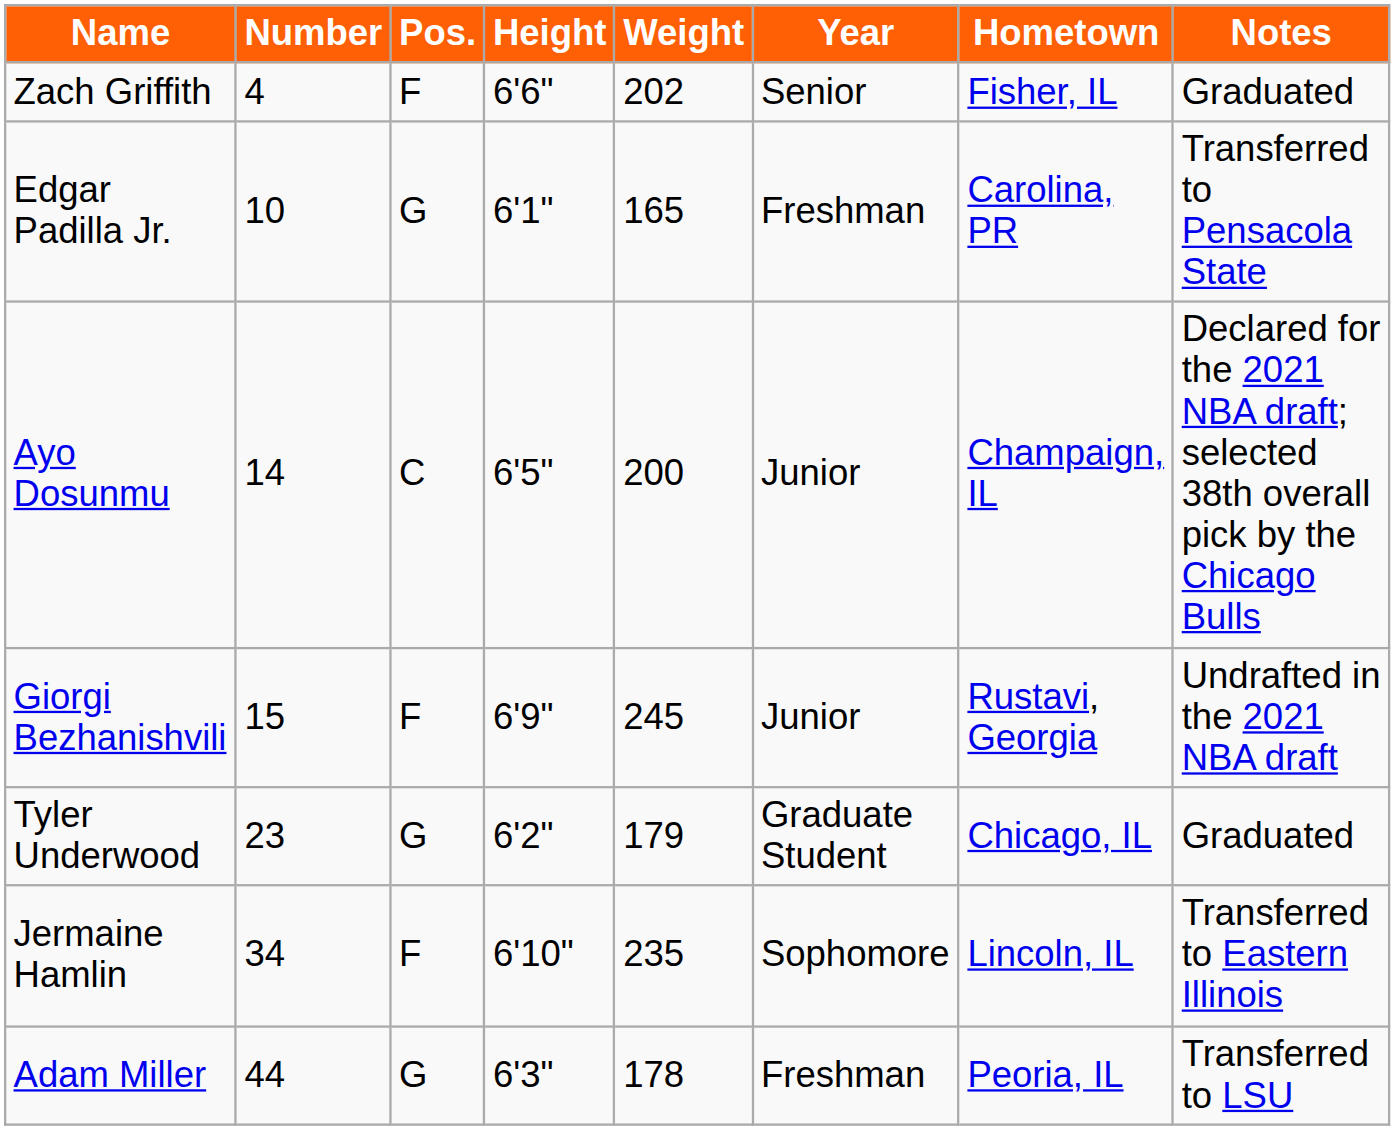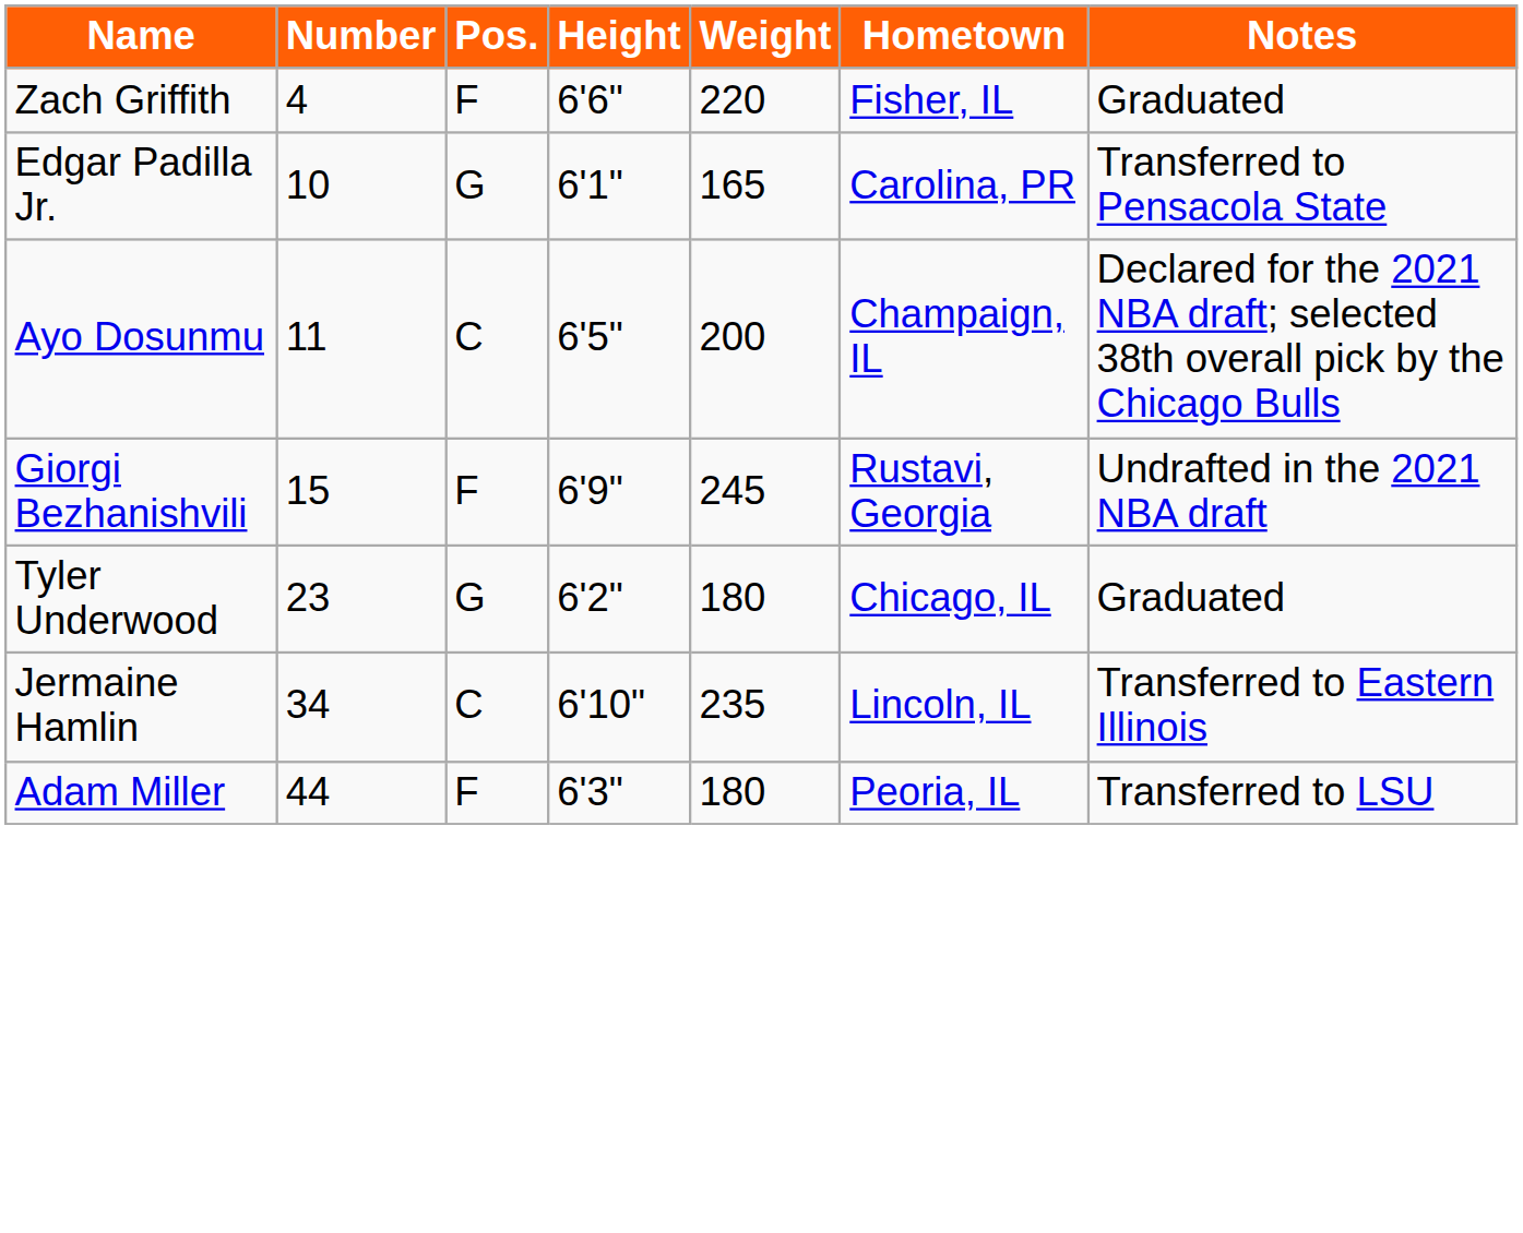 <table class="wikitable sortable" border="1">
 <tr style="background-color: white;">
 <th style="background-color: #FF5F05;color:white">Name</th>
 <th style="background-color: #FF5F05;color:white">Number</th>
 <th style="background-color: #FF5F05;color:white">Pos.</th>
 <th style="background-color: #FF5F05;color:white">Height</th>
 <th style="background-color: #FF5F05;color:white">Weight</th>
-<th style="background-color: #FF5F05;color:white">Year</th>
 <th style="background-color: #FF5F05;color:white">Hometown</th>
 <th class="unsortable" style="background-color: #FF5F05;color:white">Notes</th>
 </tr>
 <tr>
 <td>Zach Griffith</td>
 <td>4</td>
 <td>F</td>
 <td>6'6"</td>
-<td>202</td>
-<td>Senior</td>
+<td>220</td>
 <td><a href='#'>Fisher, IL</a></td>
 <td>Graduated</td>
 </tr>
 <tr>
 <td>Edgar Padilla Jr.</td>
 <td>10</td>
 <td>G</td>
 <td>6'1"</td>
 <td>165</td>
-<td>Freshman</td>
 <td><a href='#'>Carolina, PR</a></td>
 <td>Transferred to <a href='#'>Pensacola State</a></td>
 </tr>
 <tr>
 <td><a href='#'>Ayo Dosunmu</a></td>
-<td>14</td>
+<td>11</td>
 <td>C</td>
 <td>6'5"</td>
 <td>200</td>
-<td>Junior</td>
 <td><a href='#'>Champaign, IL</a></td>
 <td>Declared for the <a href='#'>2021 NBA draft</a>; selected 38th overall pick by the <a href='#'>Chicago Bulls</a></td>
 </tr>
 <tr>
 <td><a href='#'>Giorgi Bezhanishvili</a></td>
 <td>15</td>
 <td>F</td>
 <td>6'9"</td>
 <td>245</td>
-<td>Junior</td>
 <td><a href='#'>Rustavi</a>, <a href='#'>Georgia</a></td>
 <td>Undrafted in the <a href='#'>2021 NBA draft</a></td>
 </tr>
 <tr>
 <td>Tyler Underwood</td>
 <td>23</td>
 <td>G</td>
 <td>6'2"</td>
-<td>179</td>
-<td>Graduate Student</td>
+<td>180</td>
 <td><a href='#'>Chicago, IL</a></td>
 <td>Graduated</td>
 </tr>
 <tr>
 <td>Jermaine Hamlin</td>
 <td>34</td>
-<td>F</td>
+<td>C</td>
 <td>6'10"</td>
 <td>235</td>
-<td>Sophomore</td>
 <td><a href='#'>Lincoln, IL</a></td>
 <td>Transferred to <a href='#'>Eastern Illinois</a></td>
 </tr>
 <tr>
 <td><a href='#'>Adam Miller</a></td>
 <td>44</td>
-<td>G</td>
+<td>F</td>
 <td>6'3"</td>
-<td>178</td>
-<td>Freshman</td>
+<td>180</td>
 <td><a href='#'>Peoria, IL</a></td>
 <td>Transferred to <a href='#'>LSU</a></td>
 </tr>
 </table>
